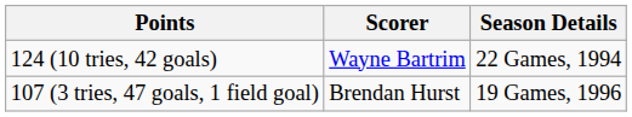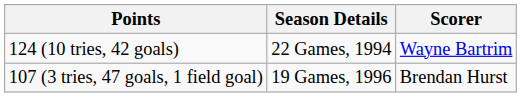 <table class="wikitable">
 <tr>
 <th>Points</th>
+<th>Season Details</th>
 <th>Scorer</th>
-<th>Season Details</th>
 </tr>
 <tr>
 <td>124 (10 tries, 42 goals)</td>
+<td>22 Games, 1994</td>
 <td><a href='#'>Wayne Bartrim</a></td>
-<td>22 Games, 1994</td>
 </tr>
 <tr>
 <td>107 (3 tries, 47 goals, 1 field goal)</td>
+<td>19 Games, 1996</td>
 <td>Brendan Hurst</td>
-<td>19 Games, 1996</td>
 </tr>
 </table>
